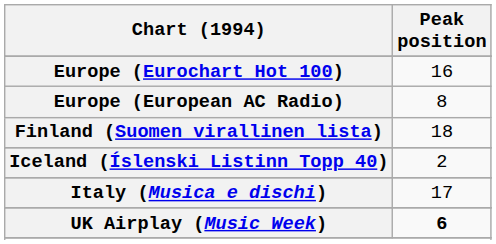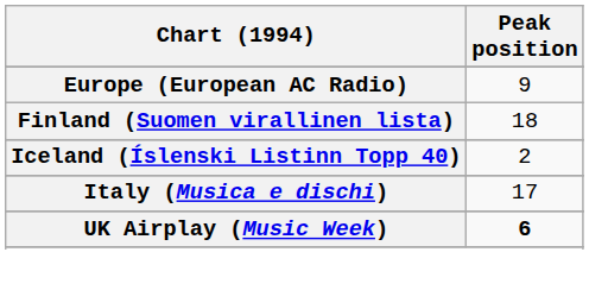 <table class="wikitable sortable plainrowheaders" style="text-align:center">
 <tr>
 <th scope="col">Chart (1994)</th>
 <th scope="col">Peak<br>position</th>
 </tr>
 <tr>
 </tr>
 <tr>
 </tr>
 <tr>
 </tr>
 <tr>
 </tr>
 <tr>
-<th scope="row">Europe (<a href='#'>Eurochart Hot 100</a>)</th>
-<td>16</td>
-</tr>
-<tr>
 <th scope="row">Europe (European AC Radio)</th>
-<td>8</td>
+<td>9</td>
 </tr>
 <tr>
 <th scope="row">Finland (<a href='#'>Suomen virallinen lista</a>)</th>
 <td>18</td>
 </tr>
 <tr>
 </tr>
 <tr>
 <th scope="row">Iceland (<a href='#'>Íslenski Listinn Topp 40</a>)</th>
 <td>2</td>
 </tr>
 <tr>
 </tr>
 <tr>
 <th scope="row">Italy (<em><a href='#'>Musica e dischi</a></em>)</th>
 <td>17</td>
 </tr>
 <tr>
 </tr>
 <tr>
 </tr>
 <tr>
 </tr>
 <tr>
 </tr>
 <tr>
 <th scope="row">UK Airplay (<em><a href='#'>Music Week</a></em>)</th>
 <td><strong>6</strong></td>
 </tr>
 <tr>
 </tr>
 <tr>
 </tr>
 </table>
